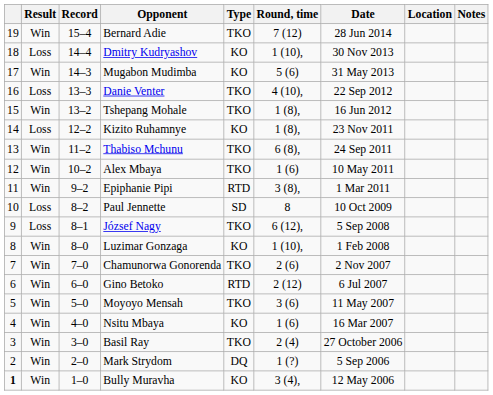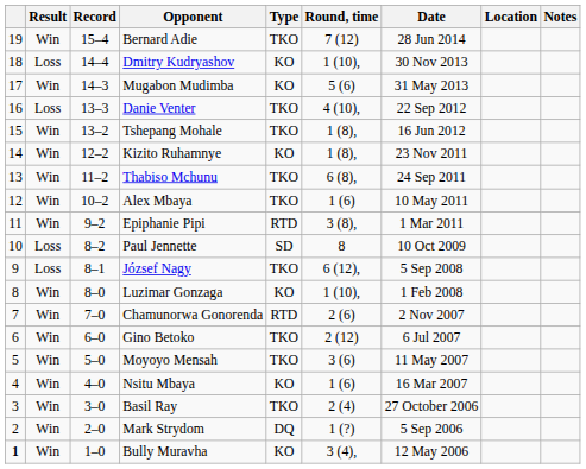 <table class="wikitable" style="text-align:center; font-size:95%">
 <tr>
 <th></th>
 <th>Result</th>
 <th>Record</th>
 <th>Opponent</th>
 <th>Type</th>
 <th>Round, time</th>
 <th>Date</th>
 <th>Location</th>
 <th>Notes</th>
 </tr>
 <tr>
 <td>19</td>
 <td>Win</td>
 <td>15–4</td>
 <td align=left> Bernard Adie</td>
 <td>TKO</td>
 <td>7 (12)</td>
 <td>28 Jun 2014</td>
 <td align=left></td>
 <td align=left></td>
 </tr>
 <tr>
 <td>18</td>
 <td>Loss</td>
 <td>14–4</td>
 <td align=left> <a href='#'>Dmitry Kudryashov</a></td>
 <td>KO</td>
 <td>1 (10), </td>
 <td>30 Nov 2013</td>
 <td align=left></td>
 <td align=left></td>
 </tr>
 <tr>
 <td>17</td>
 <td>Win</td>
 <td>14–3</td>
 <td align=left> Mugabon Mudimba</td>
 <td>KO</td>
 <td>5 (6)</td>
 <td>31 May 2013</td>
 <td align=left></td>
 <td align=left></td>
 </tr>
 <tr>
 <td>16</td>
 <td>Loss</td>
 <td>13–3</td>
 <td align=left> <a href='#'>Danie Venter</a></td>
 <td>TKO</td>
 <td>4 (10), </td>
 <td>22 Sep 2012</td>
 <td align=left></td>
 <td align=left></td>
 </tr>
 <tr>
 <td>15</td>
 <td>Win</td>
 <td>13–2</td>
 <td align=left> Tshepang Mohale</td>
 <td>TKO</td>
 <td>1 (8), </td>
 <td>16 Jun 2012</td>
 <td align=left></td>
 <td align=left></td>
 </tr>
 <tr>
 <td>14</td>
-<td>Loss</td>
+<td>Win</td>
 <td>12–2</td>
 <td align=left> Kizito Ruhamnye</td>
 <td>KO</td>
 <td>1 (8), </td>
 <td>23 Nov 2011</td>
 <td align=left></td>
 <td align=left></td>
 </tr>
 <tr>
 <td>13</td>
 <td>Win</td>
 <td>11–2</td>
 <td align=left> <a href='#'>Thabiso Mchunu</a></td>
 <td>TKO</td>
 <td>6 (8), </td>
 <td>24 Sep 2011</td>
 <td align=left></td>
 <td align=left></td>
 </tr>
 <tr>
 <td>12</td>
 <td>Win</td>
 <td>10–2</td>
 <td align=left> Alex Mbaya</td>
 <td>TKO</td>
 <td>1 (6)</td>
 <td>10 May 2011</td>
 <td align=left></td>
 <td align=left></td>
 </tr>
 <tr>
 <td>11</td>
 <td>Win</td>
 <td>9–2</td>
 <td align=left> Epiphanie Pipi</td>
 <td>RTD</td>
 <td>3 (8), </td>
 <td>1 Mar 2011</td>
 <td align=left></td>
 <td align=left></td>
 </tr>
 <tr>
 <td>10</td>
 <td>Loss</td>
 <td>8–2</td>
 <td align=left> Paul Jennette</td>
 <td>SD</td>
 <td>8</td>
 <td>10 Oct 2009</td>
 <td align=left></td>
 <td align=left></td>
 </tr>
 <tr>
 <td>9</td>
 <td>Loss</td>
 <td>8–1</td>
 <td align=left> <a href='#'>József Nagy</a></td>
 <td>TKO</td>
 <td>6 (12), </td>
 <td>5 Sep 2008</td>
 <td align=left></td>
 <td align=left></td>
 </tr>
 <tr>
 <td>8</td>
 <td>Win</td>
 <td>8–0</td>
 <td align=left> Luzimar Gonzaga</td>
 <td>KO</td>
 <td>1 (10), </td>
 <td>1 Feb 2008</td>
 <td align=left></td>
 <td align=left></td>
 </tr>
 <tr>
 <td>7</td>
 <td>Win</td>
 <td>7–0</td>
 <td align=left> Chamunorwa Gonorenda</td>
-<td>TKO</td>
+<td>RTD</td>
 <td>2 (6)</td>
 <td>2 Nov 2007</td>
 <td align=left></td>
 <td align=left></td>
 </tr>
 <tr>
 <td>6</td>
 <td>Win</td>
 <td>6–0</td>
 <td align=left> Gino Betoko</td>
-<td>RTD</td>
+<td>TKO</td>
 <td>2 (12)</td>
 <td>6 Jul 2007</td>
 <td align=left></td>
 <td align=left></td>
 </tr>
 <tr>
 <td>5</td>
 <td>Win</td>
 <td>5–0</td>
 <td align=left> Moyoyo Mensah</td>
 <td>TKO</td>
 <td>3 (6)</td>
 <td>11 May 2007</td>
 <td align=left></td>
 <td align=left></td>
 </tr>
 <tr>
 <td>4</td>
 <td>Win</td>
 <td>4–0</td>
 <td align=left> Nsitu Mbaya</td>
 <td>KO</td>
 <td>1 (6)</td>
 <td>16 Mar 2007</td>
 <td align=left></td>
 <td></td>
 </tr>
 <tr>
 <td>3</td>
 <td>Win</td>
 <td>3–0</td>
 <td align=left> Basil Ray</td>
 <td>TKO</td>
 <td>2 (4)</td>
 <td>27 October 2006</td>
 <td align=left></td>
 <td></td>
 </tr>
 <tr>
 <td>2</td>
 <td>Win</td>
 <td>2–0</td>
 <td align=left> Mark Strydom</td>
 <td>DQ</td>
 <td>1 (?)</td>
 <td>5 Sep 2006</td>
 <td align=left></td>
 <td align=left></td>
 </tr>
 <tr>
 <td><strong>1</strong></td>
 <td>Win</td>
 <td>1–0</td>
 <td align=left> Bully Muravha</td>
 <td>KO</td>
 <td>3 (4), </td>
 <td>12 May 2006</td>
 <td align=left></td>
 <td></td>
 </tr>
 </table>
